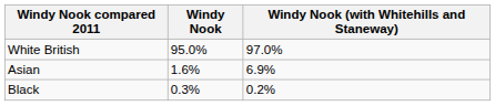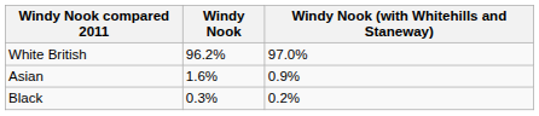 <table class="wikitable">
 <tr>
 <th>Windy Nook compared 2011</th>
 <th>Windy Nook</th>
 <th>Windy Nook (with Whitehills and Staneway)</th>
 </tr>
 <tr>
 <td>White British</td>
-<td>95.0%</td>
+<td>96.2%</td>
 <td>97.0%</td>
 </tr>
 <tr>
 <td>Asian</td>
 <td>1.6%</td>
-<td>6.9%</td>
+<td>0.9%</td>
 </tr>
 <tr>
 <td>Black</td>
 <td>0.3%</td>
 <td>0.2%</td>
 </tr>
 </table>
